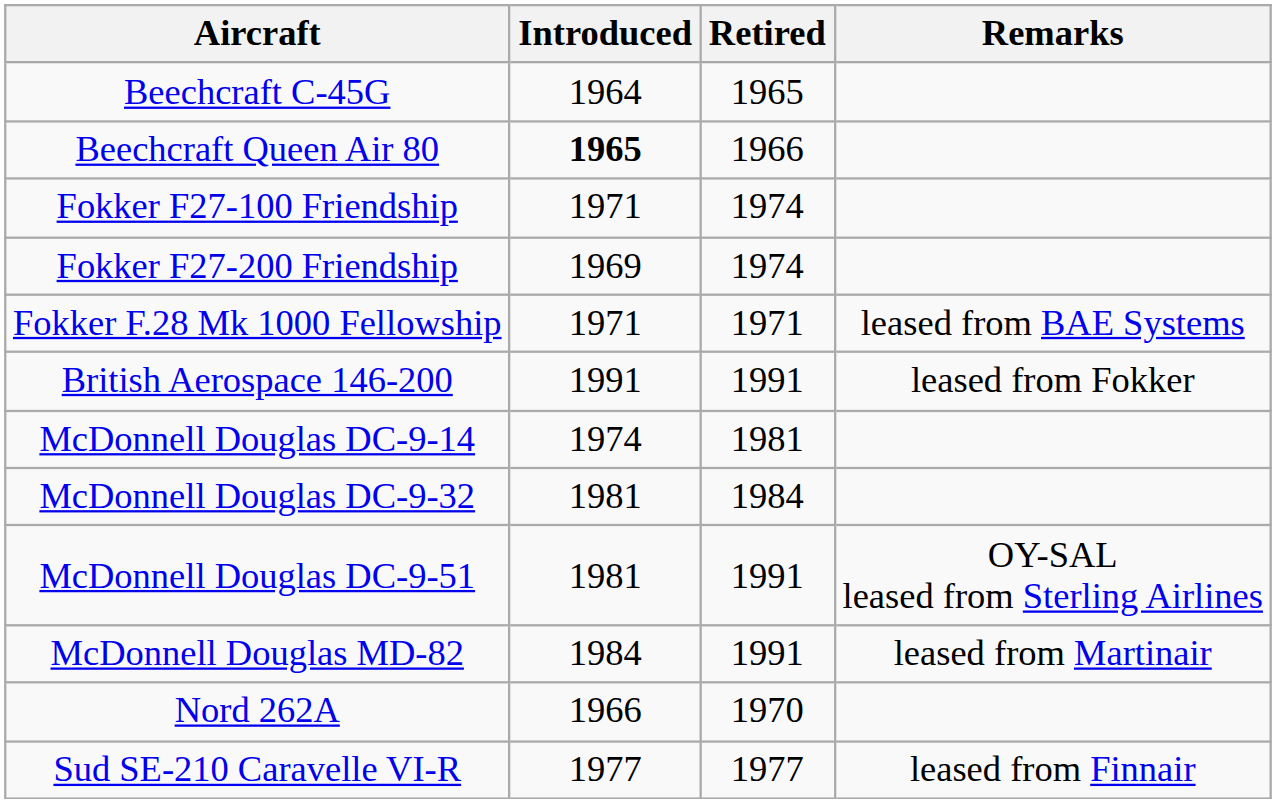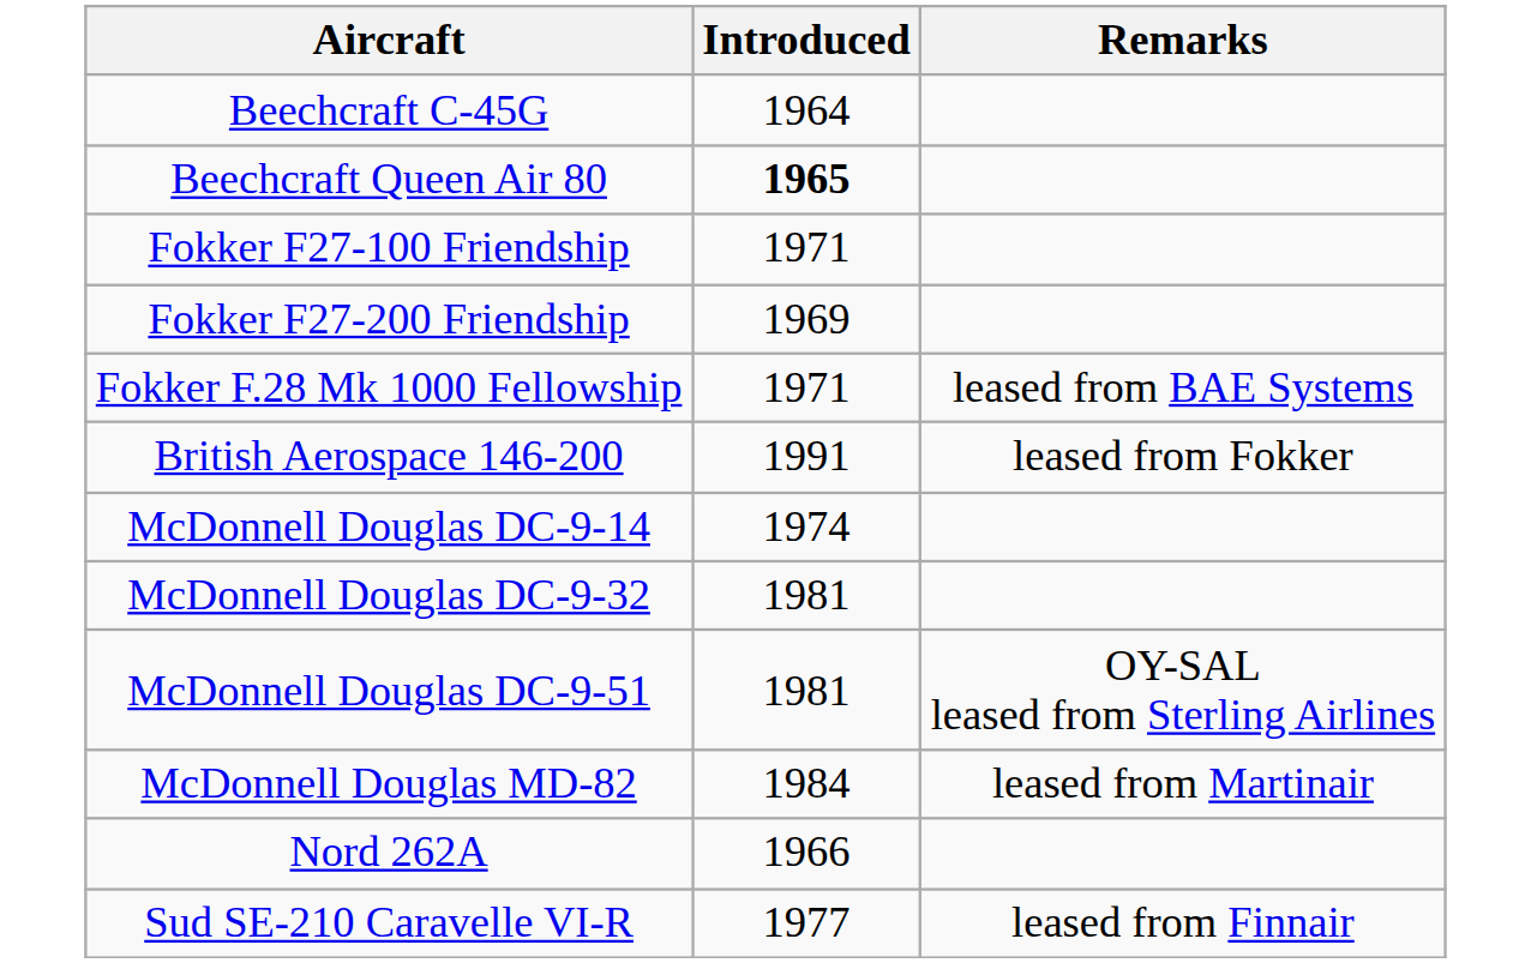 <table class="wikitable" style="margin:auto;text-align:center">
 <tr>
 <th>Aircraft</th>
 <th>Introduced</th>
-<th>Retired</th>
 <th>Remarks</th>
 </tr>
 <tr>
 <td><a href='#'>Beechcraft C-45G</a></td>
 <td>1964</td>
-<td>1965</td>
 <td></td>
 </tr>
 <tr>
 <td><a href='#'>Beechcraft Queen Air 80</a></td>
 <td><strong>1965</strong></td>
-<td>1966</td>
 <td></td>
 </tr>
 <tr>
 <td><a href='#'>Fokker F27-100 Friendship</a></td>
 <td>1971</td>
-<td>1974</td>
 <td></td>
 </tr>
 <tr>
 <td><a href='#'>Fokker F27-200 Friendship</a></td>
 <td>1969</td>
-<td>1974</td>
 <td></td>
 </tr>
 <tr>
 <td><a href='#'>Fokker F.28 Mk 1000 Fellowship</a></td>
-<td>1971</td>
 <td>1971</td>
 <td>leased from <a href='#'>BAE Systems</a></td>
 </tr>
 <tr>
 <td><a href='#'>British Aerospace 146-200</a></td>
 <td>1991</td>
-<td>1991</td>
 <td>leased from Fokker</td>
 </tr>
 <tr>
 <td><a href='#'>McDonnell Douglas DC-9-14</a></td>
 <td>1974</td>
-<td>1981</td>
 <td></td>
 </tr>
 <tr>
 <td><a href='#'>McDonnell Douglas DC-9-32</a></td>
 <td>1981</td>
-<td>1984</td>
 <td></td>
 </tr>
 <tr>
 <td><a href='#'>McDonnell Douglas DC-9-51</a></td>
 <td>1981</td>
-<td>1991</td>
 <td>OY-SAL<br>leased from <a href='#'>Sterling Airlines</a></td>
 </tr>
 <tr>
 <td><a href='#'>McDonnell Douglas MD-82</a></td>
 <td>1984</td>
-<td>1991</td>
 <td>leased from <a href='#'>Martinair</a></td>
 </tr>
 <tr>
 <td><a href='#'>Nord 262A</a></td>
 <td>1966</td>
-<td>1970</td>
 <td></td>
 </tr>
 <tr>
 <td><a href='#'>Sud SE-210 Caravelle VI-R</a></td>
 <td>1977</td>
-<td>1977</td>
 <td>leased from <a href='#'>Finnair</a></td>
 </tr>
 </table>
